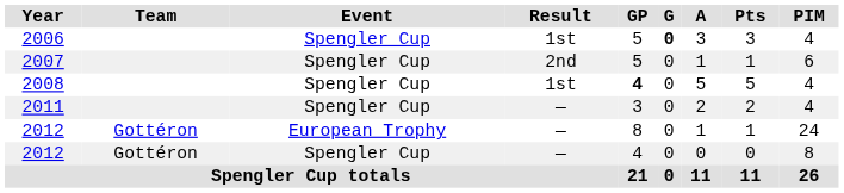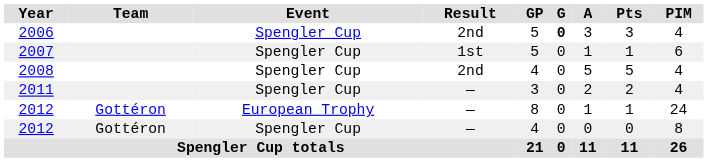 <table border="0" cellpadding="1" cellspacing="0" style="text-align:center; width:70%">
 <tr style="background:#e0e0e0;">
 <th>Year</th>
 <th>Team</th>
 <th>Event</th>
 <th>Result</th>
 <th>GP</th>
 <th>G</th>
 <th>A</th>
 <th>Pts</th>
 <th>PIM</th>
 </tr>
 <tr>
 <td><a href='#'>2006</a></td>
 <td></td>
 <td><a href='#'>Spengler Cup</a></td>
-<td>1st</td>
+<td>2nd</td>
 <td>5</td>
 <td><strong>0</strong></td>
 <td>3</td>
 <td>3</td>
 <td>4</td>
 </tr>
 <tr bgcolor="#f0f0f0">
 <td><a href='#'>2007</a></td>
 <td></td>
 <td>Spengler Cup</td>
-<td>2nd</td>
+<td>1st</td>
 <td>5</td>
 <td>0</td>
 <td>1</td>
 <td>1</td>
 <td>6</td>
 </tr>
 <tr>
 <td><a href='#'>2008</a></td>
 <td></td>
 <td>Spengler Cup</td>
-<td>1st</td>
-<td><strong>4</strong></td>
+<td>2nd</td>
+<td>4</td>
 <td>0</td>
 <td>5</td>
 <td>5</td>
 <td>4</td>
 </tr>
 <tr bgcolor="#f0f0f0">
 <td><a href='#'>2011</a></td>
 <td></td>
 <td>Spengler Cup</td>
 <td>—</td>
 <td>3</td>
 <td>0</td>
 <td>2</td>
 <td>2</td>
 <td>4</td>
 </tr>
 <tr>
 <td><a href='#'>2012</a></td>
 <td><a href='#'>Gottéron</a></td>
 <td><a href='#'>European Trophy</a></td>
 <td>—</td>
 <td>8</td>
 <td>0</td>
 <td>1</td>
 <td>1</td>
 <td>24</td>
 </tr>
 <tr bgcolor="#f0f0f0">
 <td><a href='#'>2012</a></td>
 <td>Gottéron</td>
 <td>Spengler Cup</td>
 <td>—</td>
 <td>4</td>
 <td>0</td>
 <td>0</td>
 <td>0</td>
 <td>8</td>
 </tr>
 <tr bgcolor="#e0e0e0">
 <th colspan="4">Spengler Cup totals</th>
 <th>21</th>
 <th>0</th>
 <th>11</th>
 <th>11</th>
 <th>26</th>
 </tr>
 </table>
